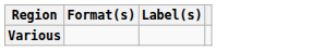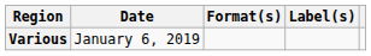 <table class="wikitable plainrowheaders">
 <tr>
 <th>Region</th>
+<th>Date</th>
 <th>Format(s)</th>
 <th>Label(s)</th>
 <th></th>
 </tr>
 <tr>
 <th scope="row">Various</th>
+<td>January 6, 2019</td>
 <td></td>
 <td></td>
 <td style="text-align: center;"></td>
 </tr>
 </table>
